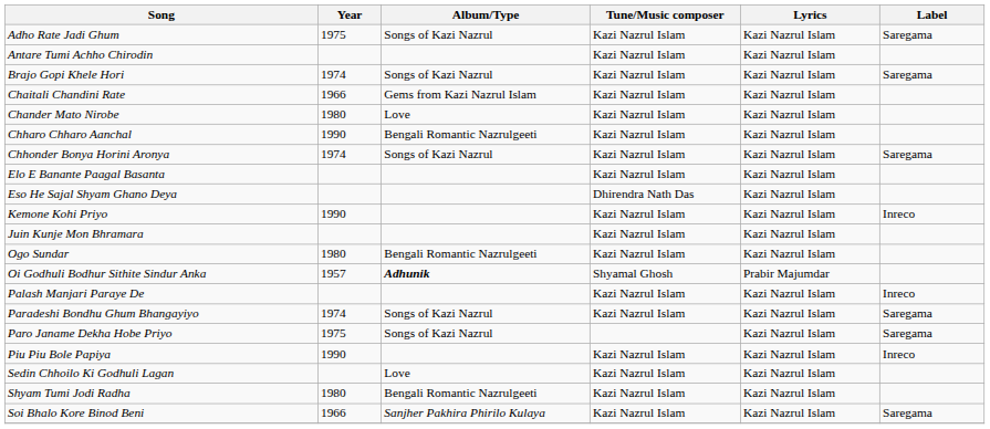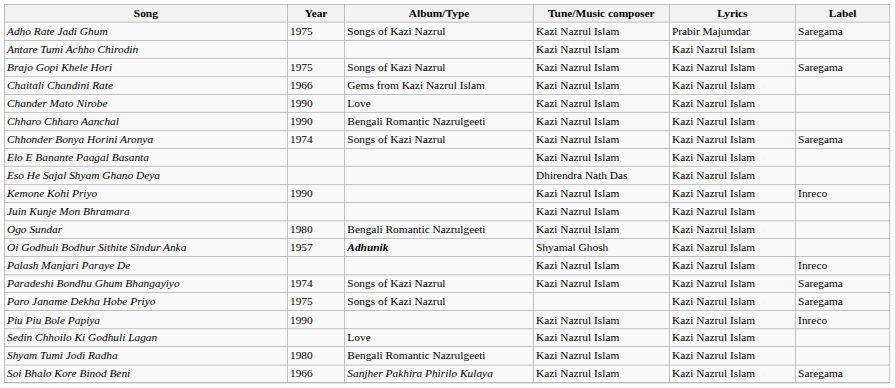 <table class="sortable wikitable">
 <tr>
 <th width="12%">Song</th>
 <th width="2%">Year</th>
 <th width="8%">Album/Type</th>
 <th width="5%">Tune/Music composer</th>
 <th width="5%">Lyrics</th>
 <th width="3%">Label</th>
 </tr>
 <tr>
 <td><em>Adho Rate Jadi Ghum</em></td>
 <td>1975</td>
 <td>Songs of Kazi Nazrul</td>
 <td>Kazi Nazrul Islam</td>
-<td>Kazi Nazrul Islam</td>
+<td>Prabir Majumdar</td>
 <td>Saregama</td>
 </tr>
 <tr>
 <td><em>Antare Tumi Achho Chirodin</em></td>
 <td></td>
 <td></td>
 <td>Kazi Nazrul Islam</td>
 <td>Kazi Nazrul Islam</td>
 <td></td>
 </tr>
 <tr>
 <td><em>Brajo Gopi Khele Hori</em></td>
-<td>1974</td>
+<td>1975</td>
 <td>Songs of Kazi Nazrul</td>
 <td>Kazi Nazrul Islam</td>
 <td>Kazi Nazrul Islam</td>
 <td>Saregama</td>
 </tr>
 <tr>
 <td><em>Chaitali Chandini Rate</em></td>
 <td>1966</td>
 <td>Gems from Kazi Nazrul Islam</td>
 <td>Kazi Nazrul Islam</td>
 <td>Kazi Nazrul Islam</td>
 <td></td>
 </tr>
 <tr>
 <td><em>Chander Mato Nirobe</em></td>
-<td>1980</td>
+<td>1990</td>
 <td>Love</td>
 <td>Kazi Nazrul Islam</td>
 <td>Kazi Nazrul Islam</td>
 <td></td>
 </tr>
 <tr>
 <td><em>Chharo Chharo Aanchal</em></td>
 <td>1990</td>
 <td>Bengali Romantic Nazrulgeeti</td>
 <td>Kazi Nazrul Islam</td>
 <td>Kazi Nazrul Islam</td>
 <td></td>
 </tr>
 <tr>
 <td><em>Chhonder Bonya Horini Aronya</em></td>
 <td>1974</td>
 <td>Songs of Kazi Nazrul</td>
 <td>Kazi Nazrul Islam</td>
 <td>Kazi Nazrul Islam</td>
 <td>Saregama</td>
 </tr>
 <tr>
 <td><em>Elo E Banante Paagal Basanta</em></td>
 <td></td>
 <td></td>
 <td>Kazi Nazrul Islam</td>
 <td>Kazi Nazrul Islam</td>
 <td></td>
 </tr>
 <tr>
 <td><em>Eso He Sajal Shyam Ghano Deya</em></td>
 <td></td>
 <td></td>
 <td>Dhirendra Nath Das</td>
 <td>Kazi Nazrul Islam</td>
 <td></td>
 </tr>
 <tr>
 <td><em>Kemone Kohi Priyo</em></td>
 <td>1990</td>
 <td></td>
 <td>Kazi Nazrul Islam</td>
 <td>Kazi Nazrul Islam</td>
 <td>Inreco</td>
 </tr>
 <tr>
 <td><em>Juin Kunje Mon Bhramara</em></td>
 <td></td>
 <td></td>
 <td>Kazi Nazrul Islam</td>
 <td>Kazi Nazrul Islam</td>
 <td></td>
 </tr>
 <tr>
 <td><em>Ogo Sundar</em></td>
 <td>1980</td>
 <td>Bengali Romantic Nazrulgeeti</td>
 <td>Kazi Nazrul Islam</td>
 <td>Kazi Nazrul Islam</td>
 <td></td>
 </tr>
 <tr>
 <td><em>Oi Godhuli Bodhur Sithite Sindur Anka</em></td>
 <td>1957</td>
 <td><strong><em>Adhunik</em></strong></td>
 <td>Shyamal Ghosh</td>
-<td>Prabir Majumdar</td>
+<td>Kazi Nazrul Islam</td>
 <td></td>
 </tr>
 <tr>
 <td><em>Palash Manjari Paraye De</em></td>
 <td></td>
 <td></td>
 <td>Kazi Nazrul Islam</td>
 <td>Kazi Nazrul Islam</td>
 <td>Inreco</td>
 </tr>
 <tr>
 <td><em>Paradeshi Bondhu Ghum Bhangayiyo</em></td>
 <td>1974</td>
 <td>Songs of Kazi Nazrul</td>
 <td>Kazi Nazrul Islam</td>
 <td>Kazi Nazrul Islam</td>
 <td>Saregama</td>
 </tr>
 <tr>
 <td><em>Paro Janame Dekha Hobe Priyo</em></td>
 <td>1975</td>
 <td>Songs of Kazi Nazrul</td>
 <td></td>
 <td>Kazi Nazrul Islam</td>
 <td>Saregama</td>
 </tr>
 <tr>
 <td><em>Piu Piu Bole Papiya</em></td>
 <td>1990</td>
 <td></td>
 <td>Kazi Nazrul Islam</td>
 <td>Kazi Nazrul Islam</td>
 <td>Inreco</td>
 </tr>
 <tr>
 <td><em>Sedin Chhoilo Ki Godhuli Lagan</em></td>
 <td></td>
 <td>Love</td>
 <td>Kazi Nazrul Islam</td>
 <td>Kazi Nazrul Islam</td>
 <td></td>
 </tr>
 <tr>
 <td><em>Shyam Tumi Jodi Radha</em></td>
 <td>1980</td>
 <td>Bengali Romantic Nazrulgeeti</td>
 <td>Kazi Nazrul Islam</td>
 <td>Kazi Nazrul Islam</td>
 <td></td>
 </tr>
 <tr>
 <td><em>Soi Bhalo Kore Binod Beni</em></td>
 <td>1966</td>
 <td><em>Sanjher Pakhira Phirilo Kulaya</em></td>
 <td>Kazi Nazrul Islam</td>
 <td>Kazi Nazrul Islam</td>
 <td>Saregama</td>
 </tr>
 <tr>
 </tr>
 </table>
